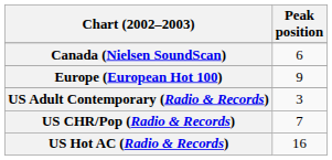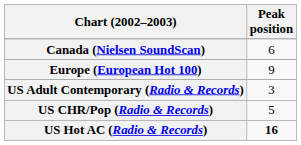 <table class="wikitable sortable plainrowheaders" style="text-align:center">
 <tr>
 <th>Chart (2002–2003)</th>
 <th>Peak<br>position</th>
 </tr>
 <tr>
 </tr>
 <tr>
 </tr>
 <tr>
 </tr>
 <tr>
 <th scope="row">Canada (<a href='#'>Nielsen SoundScan</a>)</th>
 <td>6</td>
 </tr>
 <tr>
 </tr>
 <tr>
 <th scope="row">Europe (<a href='#'>European Hot 100</a>)</th>
 <td>9</td>
 </tr>
 <tr>
 </tr>
 <tr>
 </tr>
 <tr>
 </tr>
 <tr>
 </tr>
 <tr>
 </tr>
 <tr>
 </tr>
 <tr>
 </tr>
 <tr>
 </tr>
 <tr>
 </tr>
 <tr>
 </tr>
 <tr>
 </tr>
 <tr>
 </tr>
 <tr>
 </tr>
 <tr>
 </tr>
 <tr>
 </tr>
 <tr>
 </tr>
 <tr>
 </tr>
 <tr>
 </tr>
 <tr>
 <th scope="row">US Adult Contemporary (<em><a href='#'>Radio & Records</a></em>)</th>
 <td>3</td>
 </tr>
 <tr>
 <th scope="row">US CHR/Pop (<em><a href='#'>Radio & Records</a></em>)</th>
-<td>7</td>
+<td>5</td>
 </tr>
 <tr>
 <th scope="row">US Hot AC (<em><a href='#'>Radio & Records</a></em>)</th>
-<td>16</td>
+<td><strong>16</strong></td>
 </tr>
 </table>
